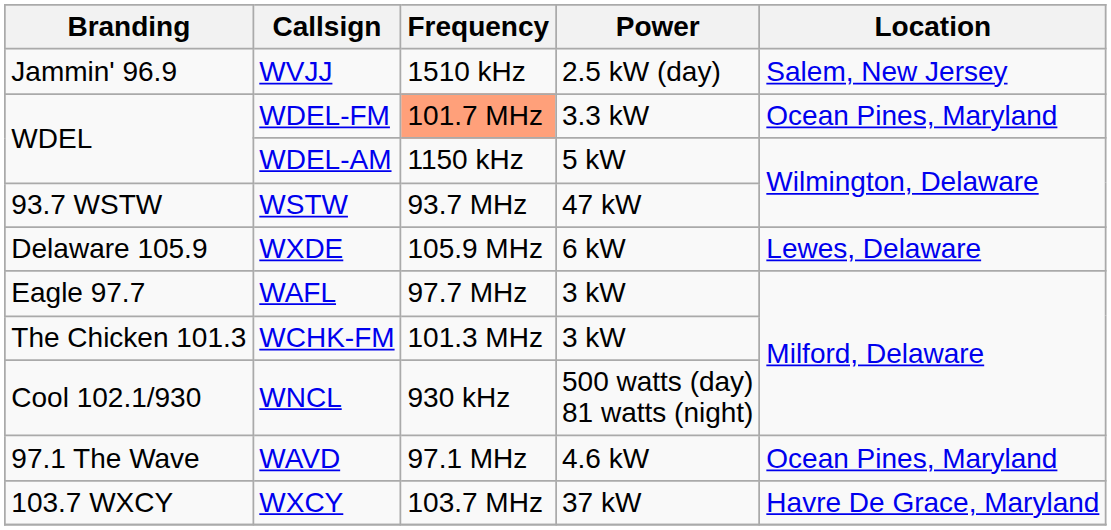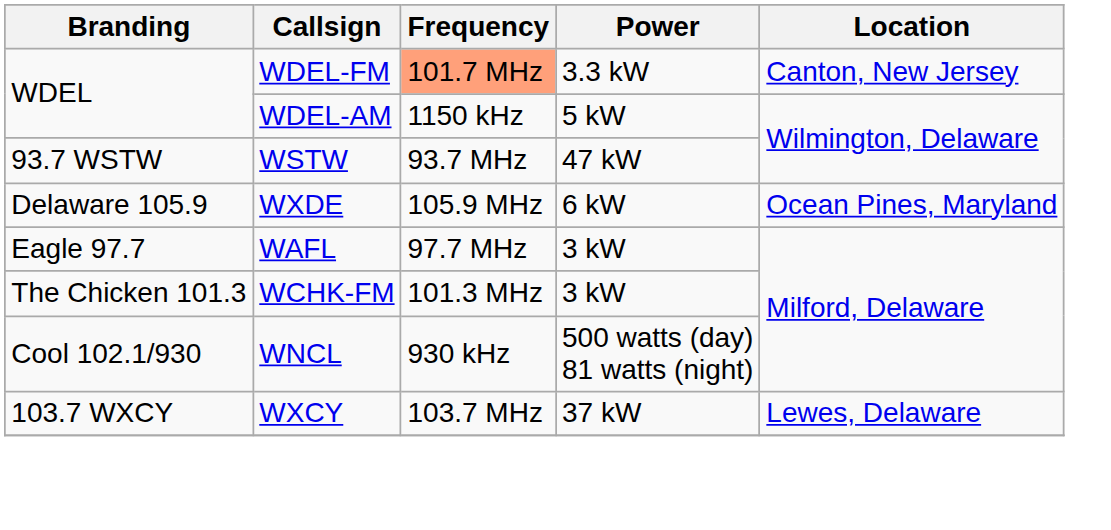 <table class="wikitable">
 <tr>
 <th>Branding</th>
 <th>Callsign</th>
 <th>Frequency</th>
 <th>Power</th>
 <th>Location</th>
 </tr>
 <tr>
-<td>Jammin' 96.9</td>
-<td><a href='#'>WVJJ</a></td>
-<td>1510 kHz</td>
-<td>2.5 kW (day)</td>
-<td><a href='#'>Salem, New Jersey</a></td>
-</tr>
-<tr>
 <td rowspan="2">WDEL</td>
 <td><a href='#'>WDEL-FM</a></td>
 <td style="background: lightsalmon;">101.7 MHz</td>
 <td>3.3 kW</td>
-<td><a href='#'>Ocean Pines, Maryland</a></td>
+<td><a href='#'>Canton, New Jersey</a></td>
 </tr>
 <tr>
 <td><a href='#'>WDEL-AM</a></td>
 <td>1150 kHz</td>
 <td>5 kW</td>
 <td rowspan="2"><a href='#'>Wilmington, Delaware</a></td>
 </tr>
 <tr>
 <td>93.7 WSTW</td>
 <td><a href='#'>WSTW</a></td>
 <td>93.7 MHz</td>
 <td>47 kW</td>
 </tr>
 <tr>
 <td>Delaware 105.9</td>
 <td><a href='#'>WXDE</a></td>
 <td>105.9 MHz</td>
 <td>6 kW</td>
-<td><a href='#'>Lewes, Delaware</a></td>
+<td><a href='#'>Ocean Pines, Maryland</a></td>
 </tr>
 <tr>
 <td>Eagle 97.7</td>
 <td><a href='#'>WAFL</a></td>
 <td>97.7 MHz</td>
 <td>3 kW</td>
 <td rowspan="3"><a href='#'>Milford, Delaware</a></td>
 </tr>
 <tr>
 <td>The Chicken 101.3</td>
 <td><a href='#'>WCHK-FM</a></td>
 <td>101.3 MHz</td>
 <td>3 kW</td>
 </tr>
 <tr>
 <td>Cool 102.1/930</td>
 <td><a href='#'>WNCL</a></td>
 <td>930 kHz</td>
 <td>500 watts (day)<br>81 watts (night)</td>
 </tr>
 <tr>
-<td>97.1 The Wave</td>
-<td><a href='#'>WAVD</a></td>
-<td>97.1 MHz</td>
-<td>4.6 kW</td>
-<td><a href='#'>Ocean Pines, Maryland</a></td>
-</tr>
-<tr>
 <td>103.7 WXCY</td>
 <td><a href='#'>WXCY</a></td>
 <td>103.7 MHz</td>
 <td>37 kW</td>
-<td><a href='#'>Havre De Grace, Maryland</a></td>
+<td><a href='#'>Lewes, Delaware</a></td>
 </tr>
 <tr>
 </tr>
 </table>
